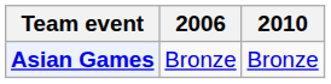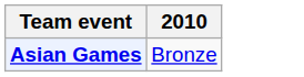 <table class="wikitable" style="font-size: 90%; text-align:center">
 <tr>
 <th>Team event</th>
-<th>2006</th>
 <th>2010</th>
 </tr>
 <tr>
 <td bgcolor="#ECF2FF"; align="left"><strong><a href='#'>Asian Games</a></strong></td>
 <td> <a href='#'>Bronze</a></td>
-<td> <a href='#'>Bronze</a></td>
 </tr>
 </table>
